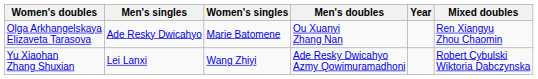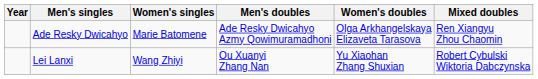 <table class=wikitable style="font-size:90%;">
 <tr>
-<th>Women's doubles</th>
+<th>Year</th>
 <th>Men's singles</th>
 <th>Women's singles</th>
 <th>Men's doubles</th>
-<th>Year</th>
+<th>Women's doubles</th>
 <th>Mixed doubles</th>
 </tr>
 <tr>
-<td> <a href='#'>Olga Arkhangelskaya</a> <br>  <a href='#'>Elizaveta Tarasova</a></td>
+<td></td>
 <td> <a href='#'>Ade Resky Dwicahyo</a></td>
 <td> <a href='#'>Marie Batomene</a></td>
-<td> <a href='#'>Ou Xuanyi</a> <br>  <a href='#'>Zhang Nan</a></td>
-<td></td>
+<td> <a href='#'>Ade Resky Dwicahyo</a> <br>  <a href='#'>Azmy Qowimuramadhoni</a></td>
+<td> <a href='#'>Olga Arkhangelskaya</a> <br>  <a href='#'>Elizaveta Tarasova</a></td>
 <td> <a href='#'>Ren Xiangyu</a> <br>  <a href='#'>Zhou Chaomin</a></td>
 </tr>
 <tr>
-<td> <a href='#'>Yu Xiaohan</a> <br>  <a href='#'>Zhang Shuxian</a></td>
+<td></td>
 <td> <a href='#'>Lei Lanxi</a></td>
 <td> <a href='#'>Wang Zhiyi</a></td>
-<td> <a href='#'>Ade Resky Dwicahyo</a> <br>  <a href='#'>Azmy Qowimuramadhoni</a></td>
-<td></td>
+<td> <a href='#'>Ou Xuanyi</a> <br>  <a href='#'>Zhang Nan</a></td>
+<td> <a href='#'>Yu Xiaohan</a> <br>  <a href='#'>Zhang Shuxian</a></td>
 <td> <a href='#'>Robert Cybulski</a> <br>  <a href='#'>Wiktoria Dabczynska</a></td>
 </tr>
 </table>
